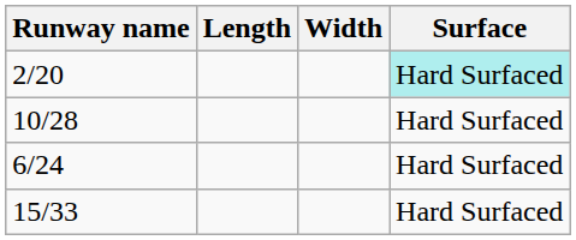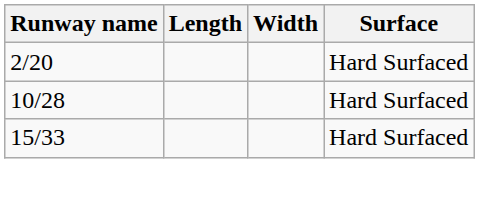 <table class="wikitable">
 <tr>
 <th>Runway name</th>
 <th>Length</th>
 <th>Width</th>
 <th>Surface</th>
 </tr>
 <tr>
 <td>2/20</td>
 <td></td>
 <td></td>
-<td style="background: paleturquoise;">Hard Surfaced</td>
+<td>Hard Surfaced</td>
 </tr>
 <tr>
 <td>10/28</td>
-<td></td>
-<td></td>
-<td>Hard Surfaced</td>
-</tr>
-<tr>
-<td>6/24</td>
 <td></td>
 <td></td>
 <td>Hard Surfaced</td>
 </tr>
 <tr>
 <td>15/33</td>
 <td></td>
 <td></td>
 <td>Hard Surfaced</td>
 </tr>
 </table>
